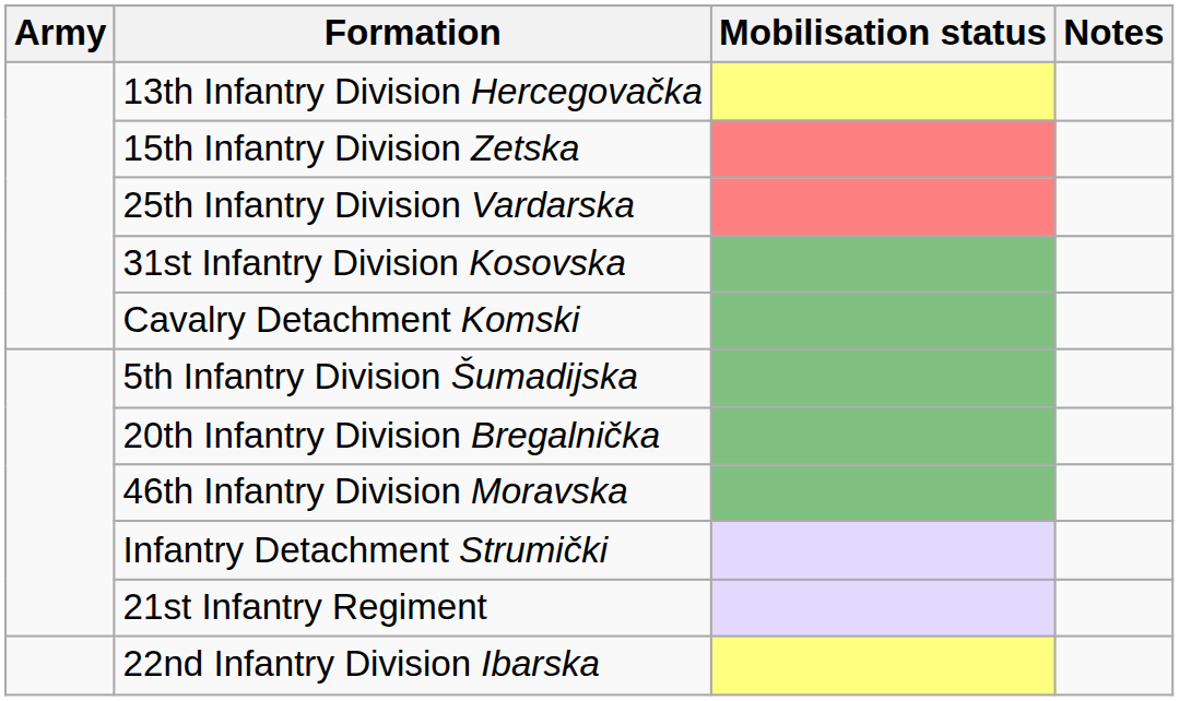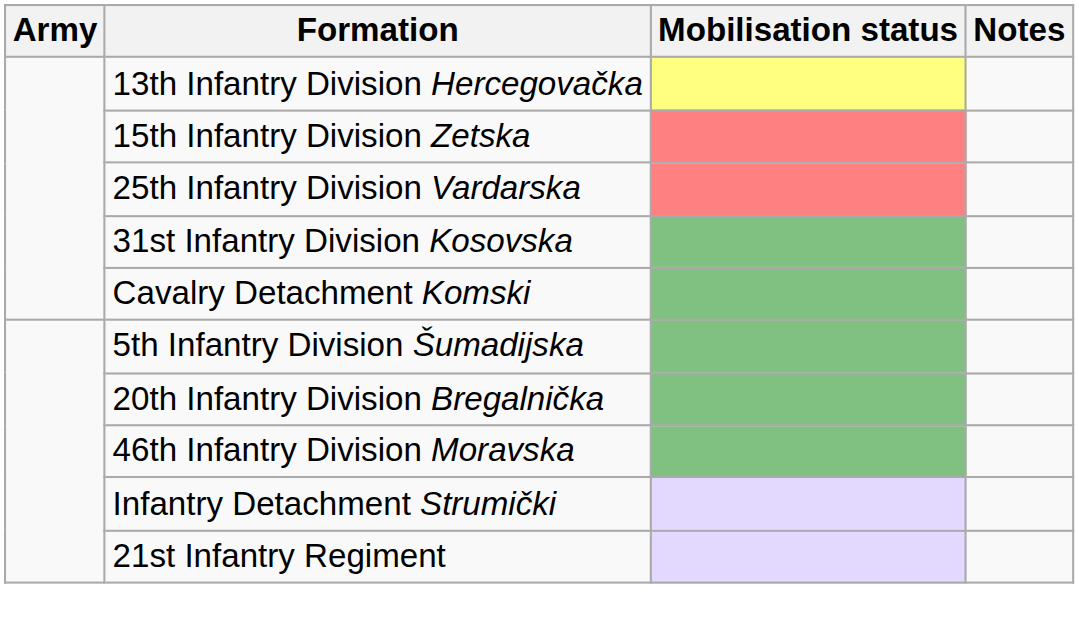 <table class="wikitable">
 <tr>
 <th scope="col">Army</th>
 <th scope="col">Formation</th>
 <th scope="col">Mobilisation status</th>
 <th scope="col">Notes</th>
 </tr>
 <tr>
 <td rowspan=5></td>
 <td>13th Infantry Division <em>Hercegovačka</em></td>
 <td bgcolor="FFFF80"></td>
 <td></td>
 </tr>
 <tr>
 <td>15th Infantry Division <em>Zetska</em></td>
 <td bgcolor="FF8080"></td>
 <td></td>
 </tr>
 <tr>
 <td>25th Infantry Division <em>Vardarska</em></td>
 <td bgcolor="FF8080"></td>
 <td></td>
 </tr>
 <tr>
 <td>31st Infantry Division <em>Kosovska</em></td>
 <td bgcolor="80C080"></td>
 <td></td>
 </tr>
 <tr>
 <td>Cavalry Detachment <em>Komski</em></td>
 <td bgcolor="80C080"></td>
 <td></td>
 </tr>
 <tr>
 <td rowspan=5></td>
 <td>5th Infantry Division <em>Šumadijska</em></td>
 <td bgcolor="80C080"></td>
 <td></td>
 </tr>
 <tr>
 <td>20th Infantry Division <em>Bregalnička</em></td>
 <td bgcolor="80C080"></td>
 <td></td>
 </tr>
 <tr>
 <td>46th Infantry Division <em>Moravska</em></td>
 <td bgcolor="80C080"></td>
 <td></td>
 </tr>
 <tr>
 <td>Infantry Detachment <em>Strumički</em></td>
 <td bgcolor="e3d9ff"></td>
 <td></td>
 </tr>
 <tr>
 <td>21st Infantry Regiment</td>
 <td bgcolor="e3d9ff"></td>
 <td></td>
 </tr>
-<tr>
-<td rowspan=1></td>
-<td>22nd Infantry Division <em>Ibarska</em></td>
-<td bgcolor="FFFF80"></td>
-<td></td>
-</tr>
 </table>
